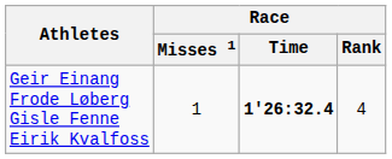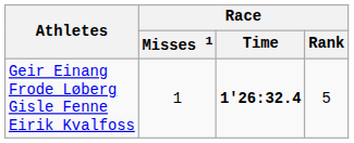 <table class="wikitable" border="1" style="font-size:90%">
 <tr>
 <th rowspan=2>Athletes</th>
 <th colspan=3>Race</th>
 </tr>
 <tr>
 <th>Misses <sup>1</sup></th>
 <th>Time</th>
 <th>Rank</th>
 </tr>
 <tr>
 <td><a href='#'>Geir Einang</a><br><a href='#'>Frode Løberg</a><br><a href='#'>Gisle Fenne</a><br><a href='#'>Eirik Kvalfoss</a></td>
 <td align=center>1</td>
 <td align=center><strong>1'26:32.4</strong></td>
-<td align=center>4</td>
+<td align=center>5</td>
 </tr>
 </table>
